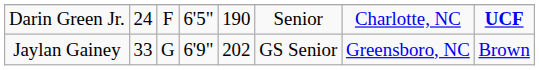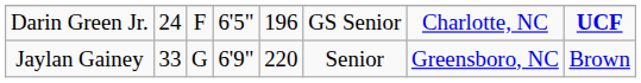 <table class="wikitable sortable" style="text-align: center">
 <tr align=center>
 </tr>
 <tr>
 <td>Darin Green Jr.</td>
 <td>24</td>
 <td>F</td>
 <td>6'5"</td>
-<td>190</td>
-<td>Senior</td>
+<td>196</td>
+<td>GS Senior</td>
 <td><a href='#'>Charlotte, NC</a></td>
 <td><strong><a href='#'>UCF</a></strong></td>
 </tr>
 <tr>
 <td>Jaylan Gainey</td>
 <td>33</td>
 <td>G</td>
 <td>6'9"</td>
-<td>202</td>
-<td>GS Senior</td>
+<td>220</td>
+<td>Senior</td>
 <td><a href='#'>Greensboro, NC</a></td>
 <td><a href='#'>Brown</a></td>
 </tr>
 </table>
